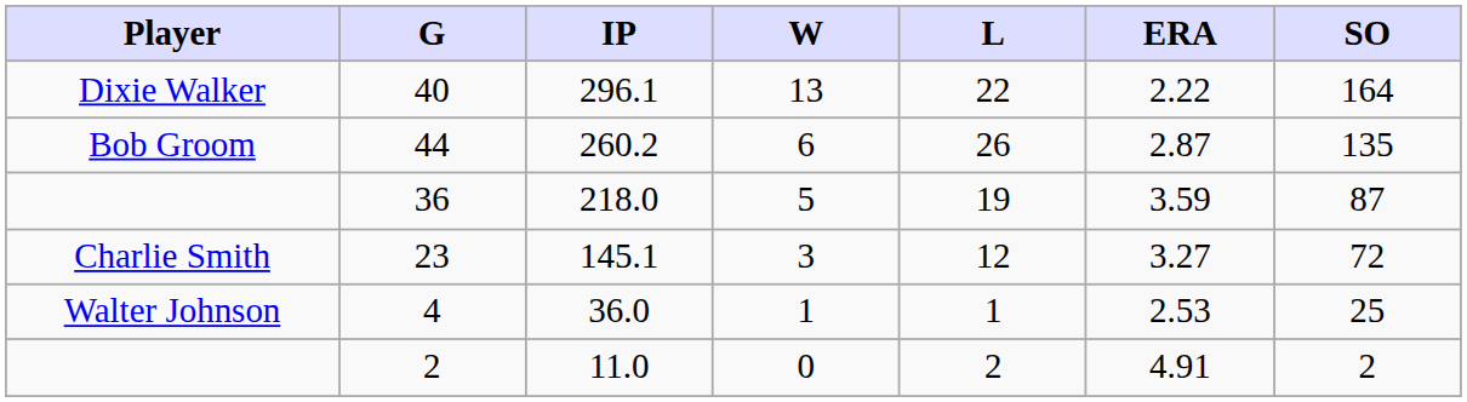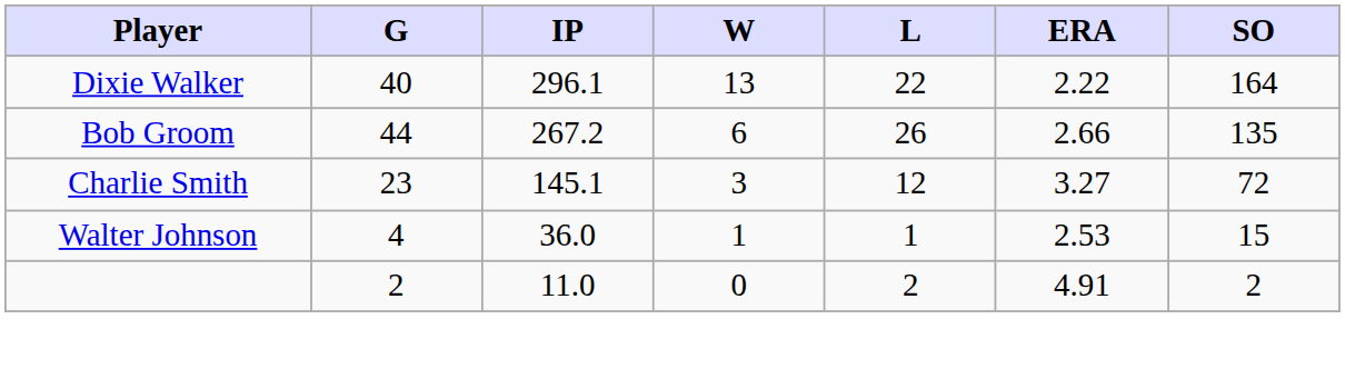 <table class="wikitable sortable">
 <tr>
 <th style="background:#ddf; width:16%;">Player</th>
 <th style="background:#ddf; width:9%;">G</th>
 <th style="background:#ddf; width:9%;">IP</th>
 <th style="background:#ddf; width:9%;">W</th>
 <th style="background:#ddf; width:9%;">L</th>
 <th style="background:#ddf; width:9%;">ERA</th>
 <th style="background:#ddf; width:9%;">SO</th>
 </tr>
 <tr style="text-align:center;">
 <td><a href='#'>Dixie Walker</a></td>
 <td>40</td>
 <td>296.1</td>
 <td>13</td>
 <td>22</td>
 <td>2.22</td>
 <td>164</td>
 </tr>
 <tr align="center">
 <td><a href='#'>Bob Groom</a></td>
 <td>44</td>
-<td>260.2</td>
+<td>267.2</td>
 <td>6</td>
 <td>26</td>
-<td>2.87</td>
+<td>2.66</td>
 <td>135</td>
-</tr>
-<tr align="center">
-<td></td>
-<td>36</td>
-<td>218.0</td>
-<td>5</td>
-<td>19</td>
-<td>3.59</td>
-<td>87</td>
 </tr>
 <tr style="text-align:center;">
 <td><a href='#'>Charlie Smith</a></td>
 <td>23</td>
 <td>145.1</td>
 <td>3</td>
 <td>12</td>
 <td>3.27</td>
 <td>72</td>
 </tr>
 <tr align="center">
 <td><a href='#'>Walter Johnson</a></td>
 <td>4</td>
 <td>36.0</td>
 <td>1</td>
 <td>1</td>
 <td>2.53</td>
-<td>25</td>
+<td>15</td>
 </tr>
 <tr align="center">
 <td></td>
 <td>2</td>
 <td>11.0</td>
 <td>0</td>
 <td>2</td>
 <td>4.91</td>
 <td>2</td>
 </tr>
 </table>
